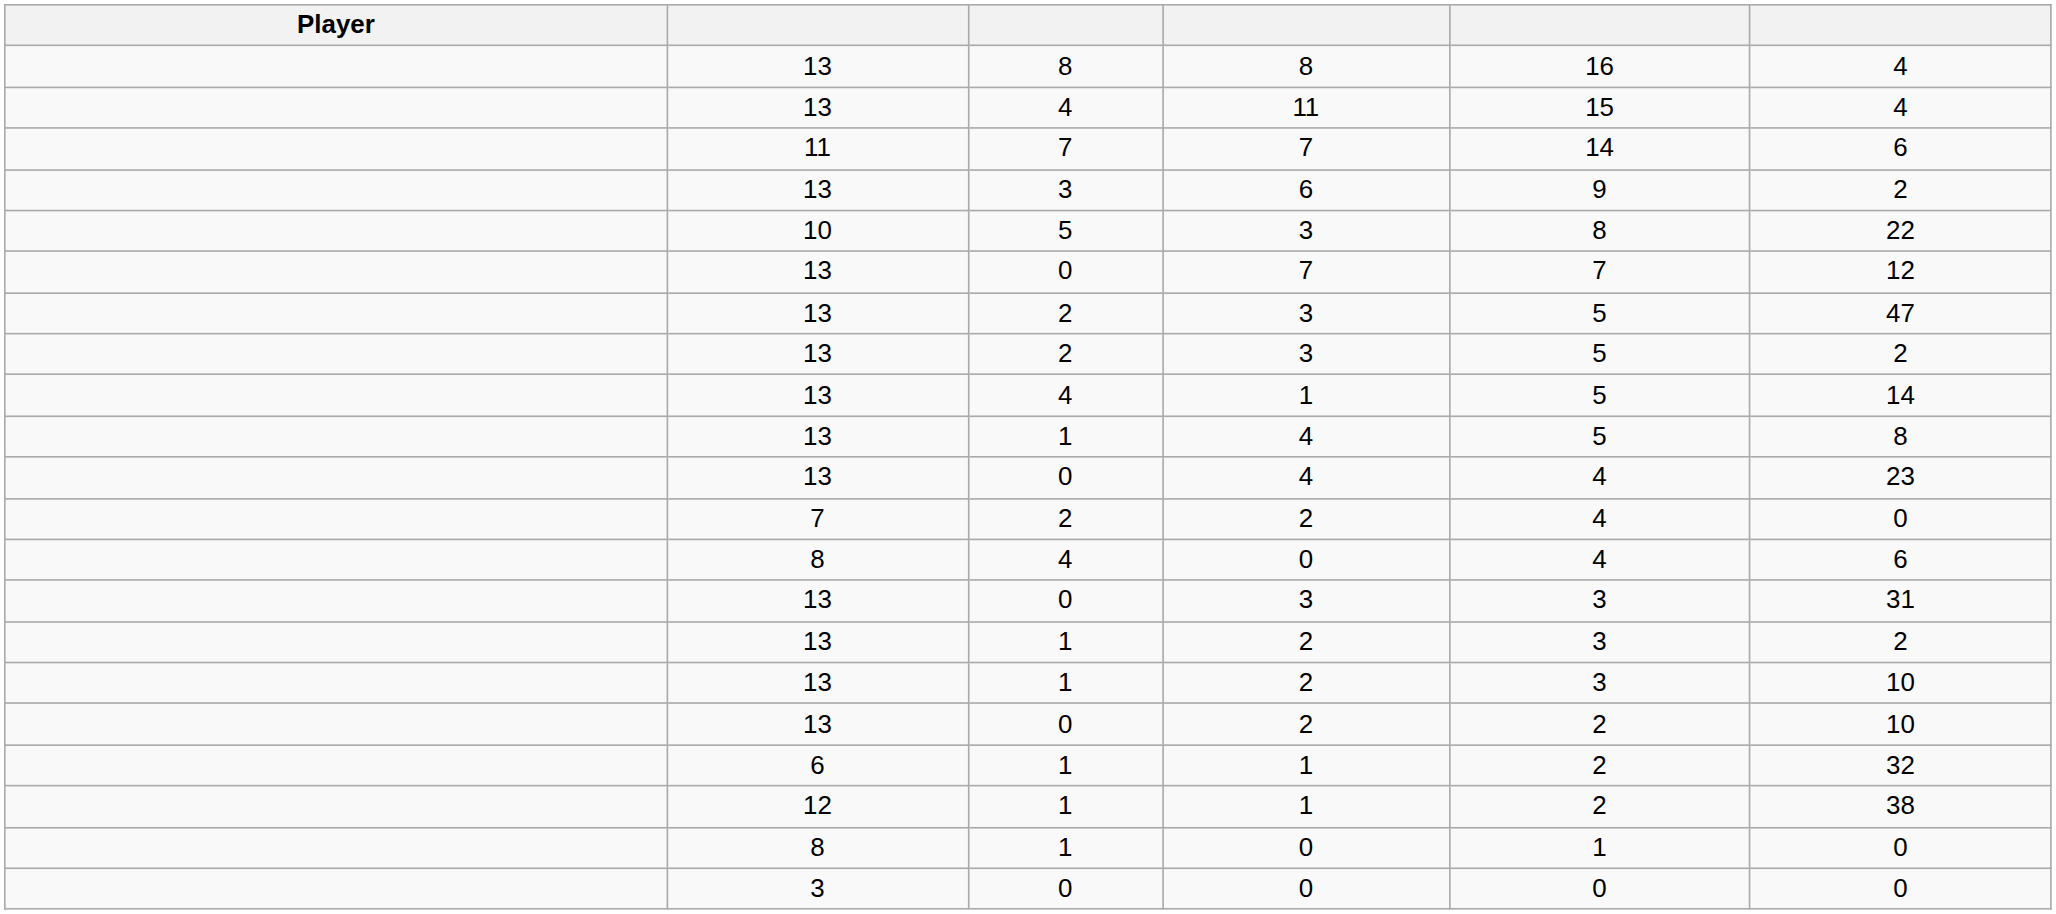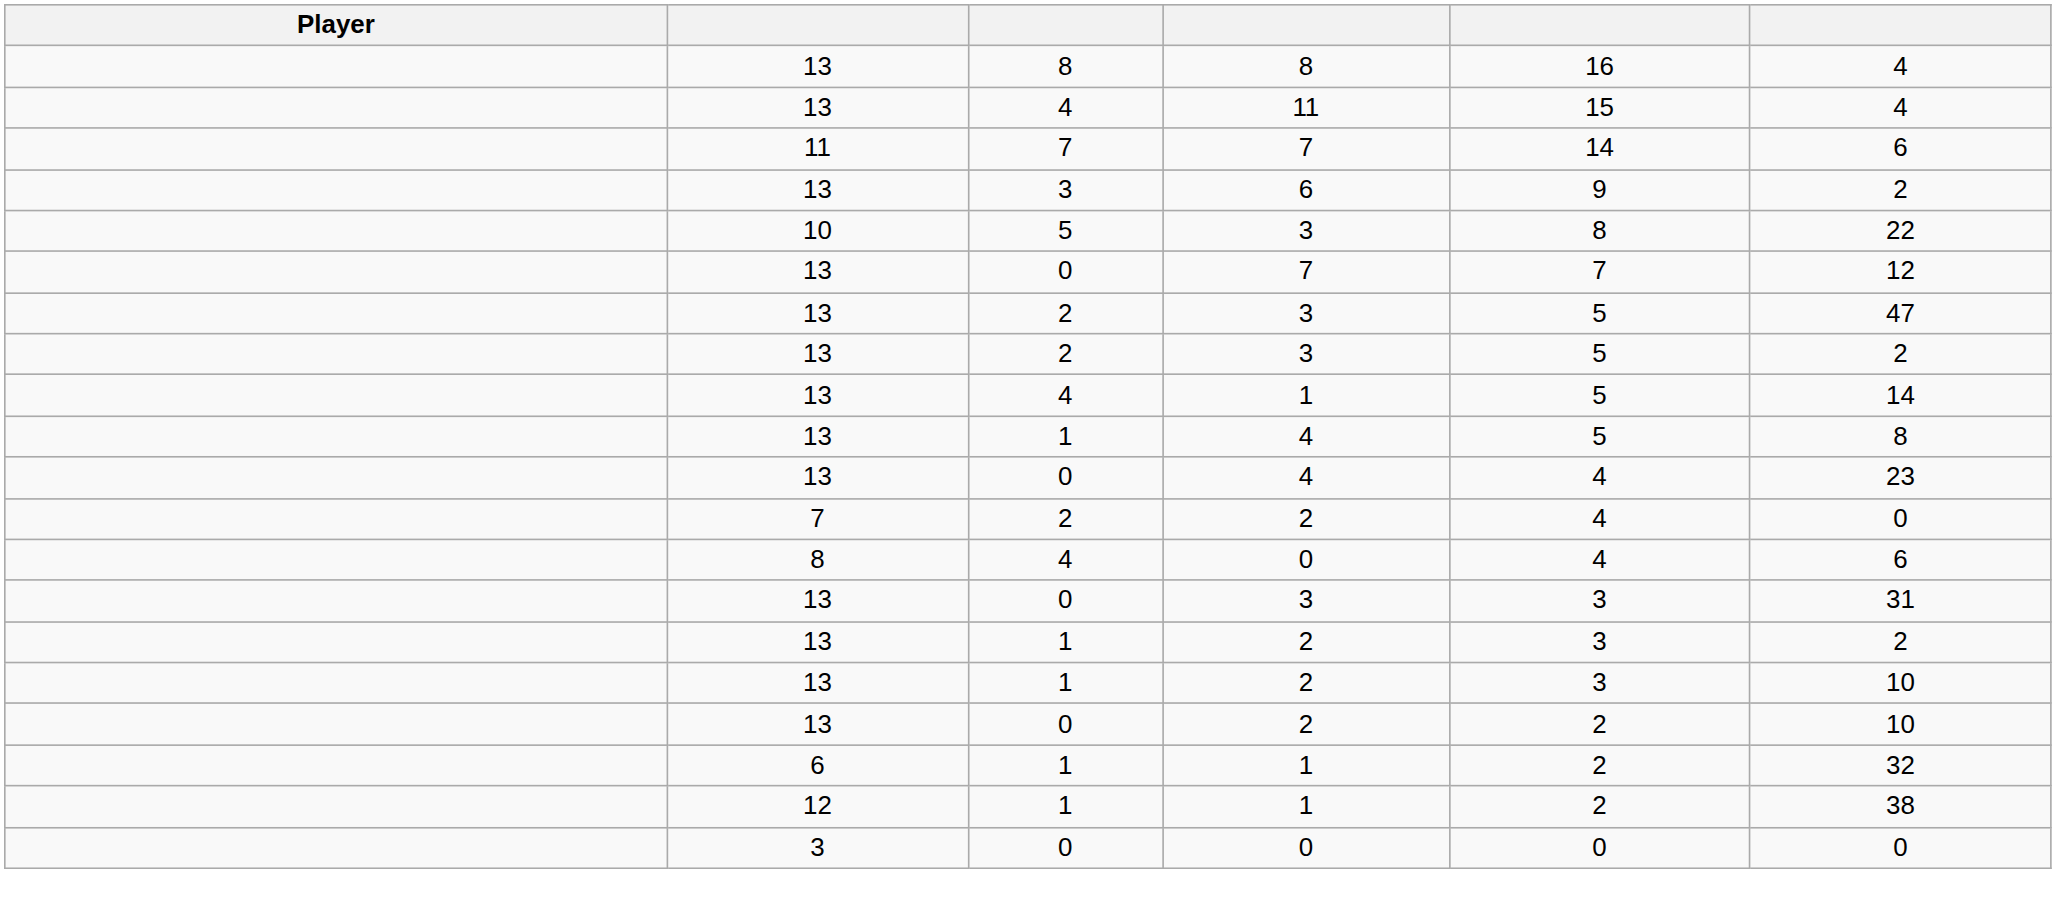 <table class="wikitable sortable" style="width:100%;">
 <tr align=center>
 <th>Player</th>
 <th></th>
 <th></th>
 <th></th>
 <th></th>
 <th></th>
 </tr>
 <tr align=center>
 <td></td>
 <td>13</td>
 <td>8</td>
 <td>8</td>
 <td>16</td>
 <td>4</td>
 </tr>
 <tr align=center>
 <td></td>
 <td>13</td>
 <td>4</td>
 <td>11</td>
 <td>15</td>
 <td>4</td>
 </tr>
 <tr align=center>
 <td></td>
 <td>11</td>
 <td>7</td>
 <td>7</td>
 <td>14</td>
 <td>6</td>
 </tr>
 <tr align=center>
 <td></td>
 <td>13</td>
 <td>3</td>
 <td>6</td>
 <td>9</td>
 <td>2</td>
 </tr>
 <tr align=center>
 <td></td>
 <td>10</td>
 <td>5</td>
 <td>3</td>
 <td>8</td>
 <td>22</td>
 </tr>
 <tr align=center>
 <td></td>
 <td>13</td>
 <td>0</td>
 <td>7</td>
 <td>7</td>
 <td>12</td>
 </tr>
 <tr align=center>
 <td></td>
 <td>13</td>
 <td>2</td>
 <td>3</td>
 <td>5</td>
 <td>47</td>
 </tr>
 <tr align=center>
 <td></td>
 <td>13</td>
 <td>2</td>
 <td>3</td>
 <td>5</td>
 <td>2</td>
 </tr>
 <tr align=center>
 <td></td>
 <td>13</td>
 <td>4</td>
 <td>1</td>
 <td>5</td>
 <td>14</td>
 </tr>
 <tr align=center>
 <td></td>
 <td>13</td>
 <td>1</td>
 <td>4</td>
 <td>5</td>
 <td>8</td>
 </tr>
 <tr align=center>
 <td></td>
 <td>13</td>
 <td>0</td>
 <td>4</td>
 <td>4</td>
 <td>23</td>
 </tr>
 <tr align=center>
 <td></td>
 <td>7</td>
 <td>2</td>
 <td>2</td>
 <td>4</td>
 <td>0</td>
 </tr>
 <tr align=center>
 <td></td>
 <td>8</td>
 <td>4</td>
 <td>0</td>
 <td>4</td>
 <td>6</td>
 </tr>
 <tr align=center>
 <td></td>
 <td>13</td>
 <td>0</td>
 <td>3</td>
 <td>3</td>
 <td>31</td>
 </tr>
 <tr align=center>
 <td></td>
 <td>13</td>
 <td>1</td>
 <td>2</td>
 <td>3</td>
 <td>2</td>
 </tr>
 <tr align=center>
 <td></td>
 <td>13</td>
 <td>1</td>
 <td>2</td>
 <td>3</td>
 <td>10</td>
 </tr>
 <tr align=center>
 <td></td>
 <td>13</td>
 <td>0</td>
 <td>2</td>
 <td>2</td>
 <td>10</td>
 </tr>
 <tr align=center>
 <td></td>
 <td>6</td>
 <td>1</td>
 <td>1</td>
 <td>2</td>
 <td>32</td>
 </tr>
 <tr align=center>
 <td></td>
 <td>12</td>
 <td>1</td>
 <td>1</td>
 <td>2</td>
 <td>38</td>
 </tr>
 <tr align=center>
 <td></td>
-<td>8</td>
-<td>1</td>
-<td>0</td>
-<td>1</td>
-<td>0</td>
-</tr>
-<tr align=center>
-<td></td>
 <td>3</td>
 <td>0</td>
 <td>0</td>
 <td>0</td>
 <td>0</td>
 </tr>
 </table>
